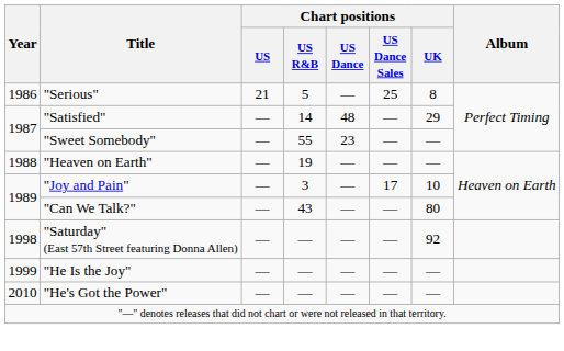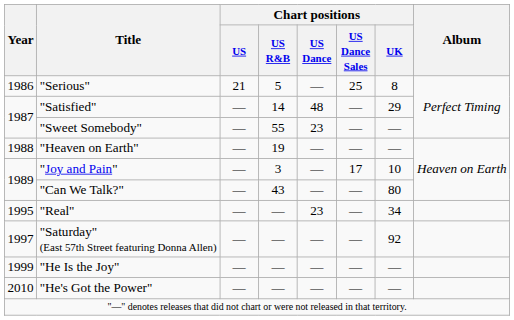 <table class="wikitable">
 <tr>
 <th rowspan="2">Year</th>
 <th rowspan="2">Title</th>
 <th colspan="5">Chart positions</th>
 <th rowspan="2">Album</th>
 </tr>
 <tr>
 <th width="40"><small><a href='#'>US</a></small><br></th>
 <th width="40"><small><a href='#'>US R&B</a></small><br></th>
 <th width="40"><small><a href='#'>US Dance</a></small><br></th>
 <th width="40"><small><a href='#'>US Dance Sales</a></small><br></th>
 <th width="40"><small><a href='#'>UK</a><br></small></th>
 </tr>
 <tr>
 <td>1986</td>
 <td>"Serious"</td>
 <td style="text-align:center;">21</td>
 <td style="text-align:center;">5</td>
 <td style="text-align:center;">—</td>
 <td style="text-align:center;">25</td>
 <td style="text-align:center;">8</td>
 <td style="text-align:center;" rowspan="3"><em>Perfect Timing</em></td>
 </tr>
 <tr>
 <td rowspan="2">1987</td>
 <td>"Satisfied"</td>
 <td style="text-align:center;">—</td>
 <td style="text-align:center;">14</td>
 <td style="text-align:center;">48</td>
 <td style="text-align:center;">—</td>
 <td style="text-align:center;">29</td>
 </tr>
 <tr>
 <td>"Sweet Somebody"</td>
 <td style="text-align:center;">—</td>
 <td style="text-align:center;">55</td>
 <td style="text-align:center;">23</td>
 <td style="text-align:center;">—</td>
 <td style="text-align:center;">—</td>
 </tr>
 <tr>
 <td>1988</td>
 <td>"Heaven on Earth"</td>
 <td style="text-align:center;">—</td>
 <td style="text-align:center;">19</td>
 <td style="text-align:center;">—</td>
 <td style="text-align:center;">—</td>
 <td style="text-align:center;">—</td>
 <td style="text-align:center;" rowspan="3"><em>Heaven on Earth</em></td>
 </tr>
 <tr>
 <td rowspan="2">1989</td>
 <td>"<a href='#'>Joy and Pain</a>"</td>
 <td style="text-align:center;">—</td>
 <td style="text-align:center;">3</td>
 <td style="text-align:center;">—</td>
 <td style="text-align:center;">17</td>
 <td style="text-align:center;">10</td>
 </tr>
 <tr>
 <td>"Can We Talk?"</td>
 <td style="text-align:center;">—</td>
 <td style="text-align:center;">43</td>
 <td style="text-align:center;">—</td>
 <td style="text-align:center;">—</td>
 <td style="text-align:center;">80</td>
 </tr>
 <tr>
-<td>1998</td>
+<td>1995</td>
+<td>"Real"</td>
+<td style="text-align:center;">—</td>
+<td style="text-align:center;">—</td>
+<td style="text-align:center;">23</td>
+<td style="text-align:center;">—</td>
+<td style="text-align:center;">34</td>
+<td></td>
+</tr>
+<tr>
+<td>1997</td>
 <td>"Saturday" <br><small>(East 57th Street featuring Donna Allen)</small></td>
 <td style="text-align:center;">—</td>
 <td style="text-align:center;">—</td>
 <td style="text-align:center;">—</td>
 <td style="text-align:center;">—</td>
 <td style="text-align:center;">92</td>
 <td></td>
 </tr>
 <tr>
 <td>1999</td>
 <td>"He Is the Joy"</td>
 <td style="text-align:center;">—</td>
 <td style="text-align:center;">—</td>
 <td style="text-align:center;">—</td>
 <td style="text-align:center;">—</td>
 <td style="text-align:center;">—</td>
 <td></td>
 </tr>
 <tr>
 <td>2010</td>
 <td>"He's Got the Power"</td>
 <td style="text-align:center;">—</td>
 <td style="text-align:center;">—</td>
 <td style="text-align:center;">—</td>
 <td style="text-align:center;">—</td>
 <td style="text-align:center;">—</td>
 <td></td>
 </tr>
 <tr>
 <td colspan="8" style="text-align:center; font-size:9pt;">"—" denotes releases that did not chart or were not released in that territory.</td>
 </tr>
 </table>
